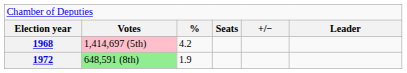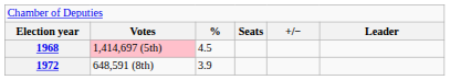 <table class=wikitable style="width:50%; border:1px #AAAAFF solid">
 <tr>
 <td colspan=6><a href='#'>Chamber of Deputies</a></td>
 </tr>
 <tr>
 <th width=13%>Election year</th>
 <th width=16%>Votes</th>
 <th width=6%>%</th>
 <th width=1%>Seats</th>
 <th width=8%>+/−</th>
 <th width=19%>Leader</th>
 </tr>
 <tr>
 <th><a href='#'>1968</a></th>
 <td style="background: pink;">1,414,697 (5th)</td>
-<td>4.2</td>
+<td>4.5</td>
 <td></td>
 <td></td>
 <td></td>
 </tr>
 <tr>
 <th><a href='#'>1972</a></th>
-<td style="background: lightgreen;">648,591 (8th)</td>
-<td>1.9</td>
+<td>648,591 (8th)</td>
+<td>3.9</td>
 <td></td>
 <td></td>
 <td></td>
 </tr>
 </table>
